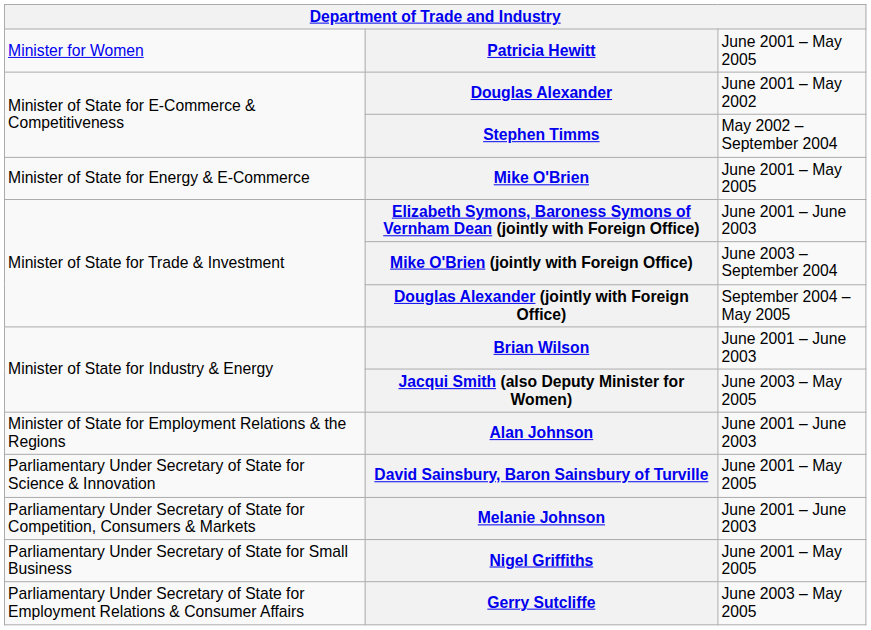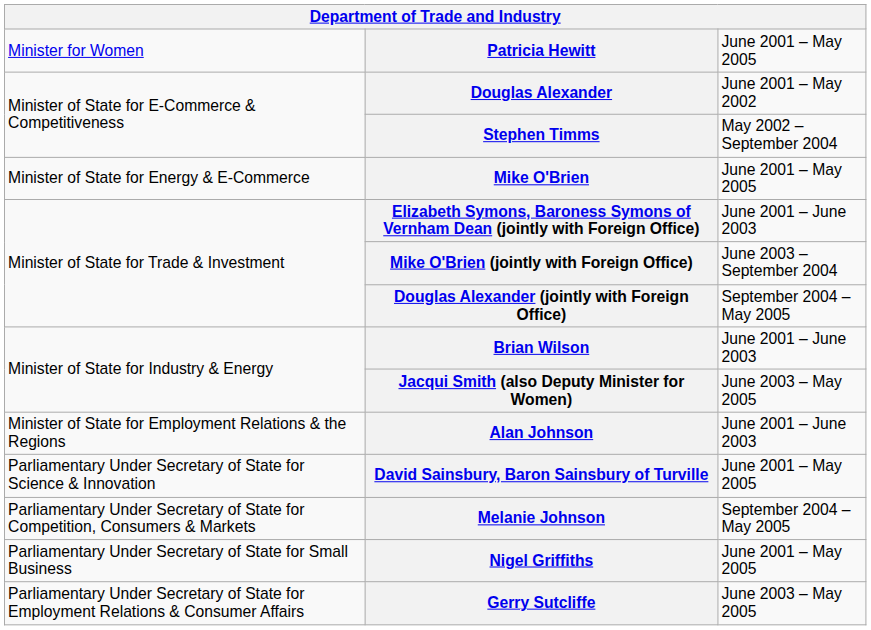 <table class="wikitable plainrowheaders" width=100% style="max-width:55em;">
 <tr>
 <th colspan=4><a href='#'>Department of Trade and Industry</a></th>
 </tr>
 <tr>
 <td> <a href='#'>Minister for Women</a></td>
 <th scope="row" style="font-weight:bold;"><a href='#'>Patricia Hewitt</a></th>
 <td>June 2001 – May 2005</td>
 </tr>
 <tr>
 <td rowspan="2">Minister of State for E-Commerce & Competitiveness</td>
 <th scope="row"><a href='#'>Douglas Alexander</a></th>
 <td>June 2001 – May 2002</td>
 </tr>
 <tr>
 <th scope="row"><a href='#'>Stephen Timms</a></th>
 <td>May 2002 – September 2004</td>
 </tr>
 <tr>
 <td>Minister of State for Energy & E-Commerce</td>
 <th scope="row"><a href='#'>Mike O'Brien</a></th>
 <td>June 2001 – May 2005</td>
 </tr>
 <tr>
 <td rowspan="3">Minister of State for Trade & Investment</td>
 <th scope="row"><a href='#'>Elizabeth Symons, Baroness Symons of Vernham Dean</a> (jointly with Foreign Office)</th>
 <td>June 2001 – June 2003</td>
 </tr>
 <tr>
 <th scope="row"><a href='#'>Mike O'Brien</a> (jointly with Foreign Office)</th>
 <td>June 2003 – September 2004</td>
 </tr>
 <tr>
 <th scope="row"><a href='#'>Douglas Alexander</a> (jointly with Foreign Office)</th>
 <td>September 2004 – May 2005</td>
 </tr>
 <tr>
 <td rowspan="2">Minister of State for Industry & Energy</td>
 <th scope="row"><a href='#'>Brian Wilson</a></th>
 <td>June 2001 – June 2003</td>
 </tr>
 <tr>
 <th scope="row"><a href='#'>Jacqui Smith</a> (also Deputy Minister for Women)</th>
 <td>June 2003 – May 2005</td>
 </tr>
 <tr>
 <td>Minister of State for Employment Relations & the Regions</td>
 <th scope="row"><a href='#'>Alan Johnson</a></th>
 <td>June 2001 – June 2003</td>
 </tr>
 <tr>
 <td>Parliamentary Under Secretary of State for Science & Innovation</td>
 <th scope="row"><a href='#'>David Sainsbury, Baron Sainsbury of Turville</a></th>
 <td>June 2001 – May 2005</td>
 </tr>
 <tr>
 <td>Parliamentary Under Secretary of State for Competition, Consumers & Markets</td>
 <th scope="row"><a href='#'>Melanie Johnson</a></th>
-<td>June 2001 – June 2003</td>
+<td>September 2004 – May 2005</td>
 </tr>
 <tr>
 <td>Parliamentary Under Secretary of State for Small Business</td>
 <th scope="row"><a href='#'>Nigel Griffiths</a></th>
 <td>June 2001 – May 2005</td>
 </tr>
 <tr>
 <td>Parliamentary Under Secretary of State for Employment Relations & Consumer Affairs</td>
 <th scope="row"><a href='#'>Gerry Sutcliffe</a></th>
 <td>June 2003 – May 2005</td>
 </tr>
 </table>
